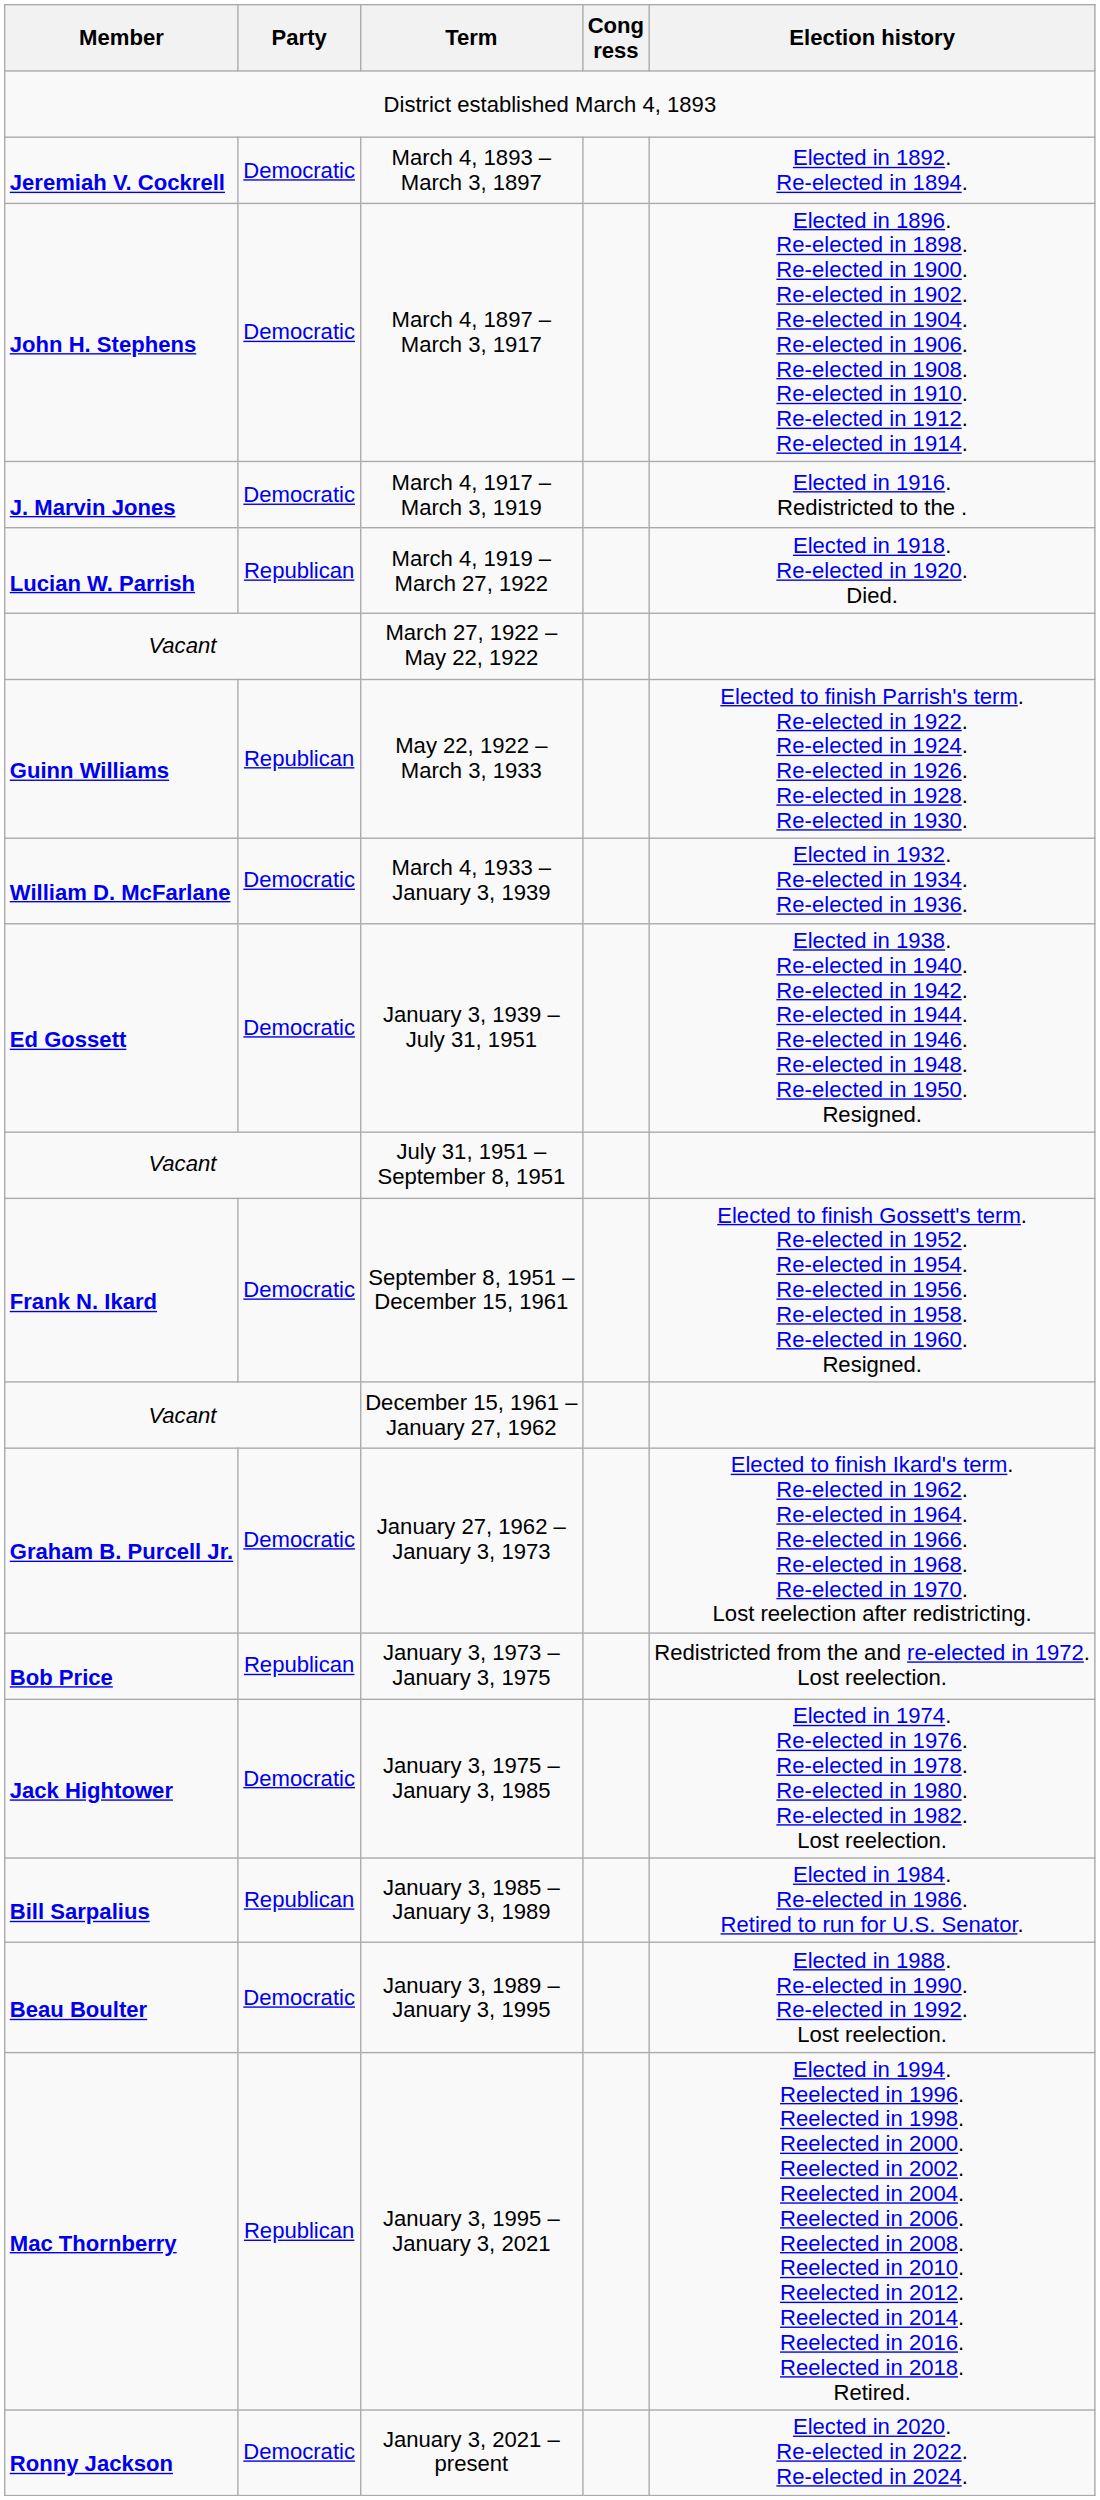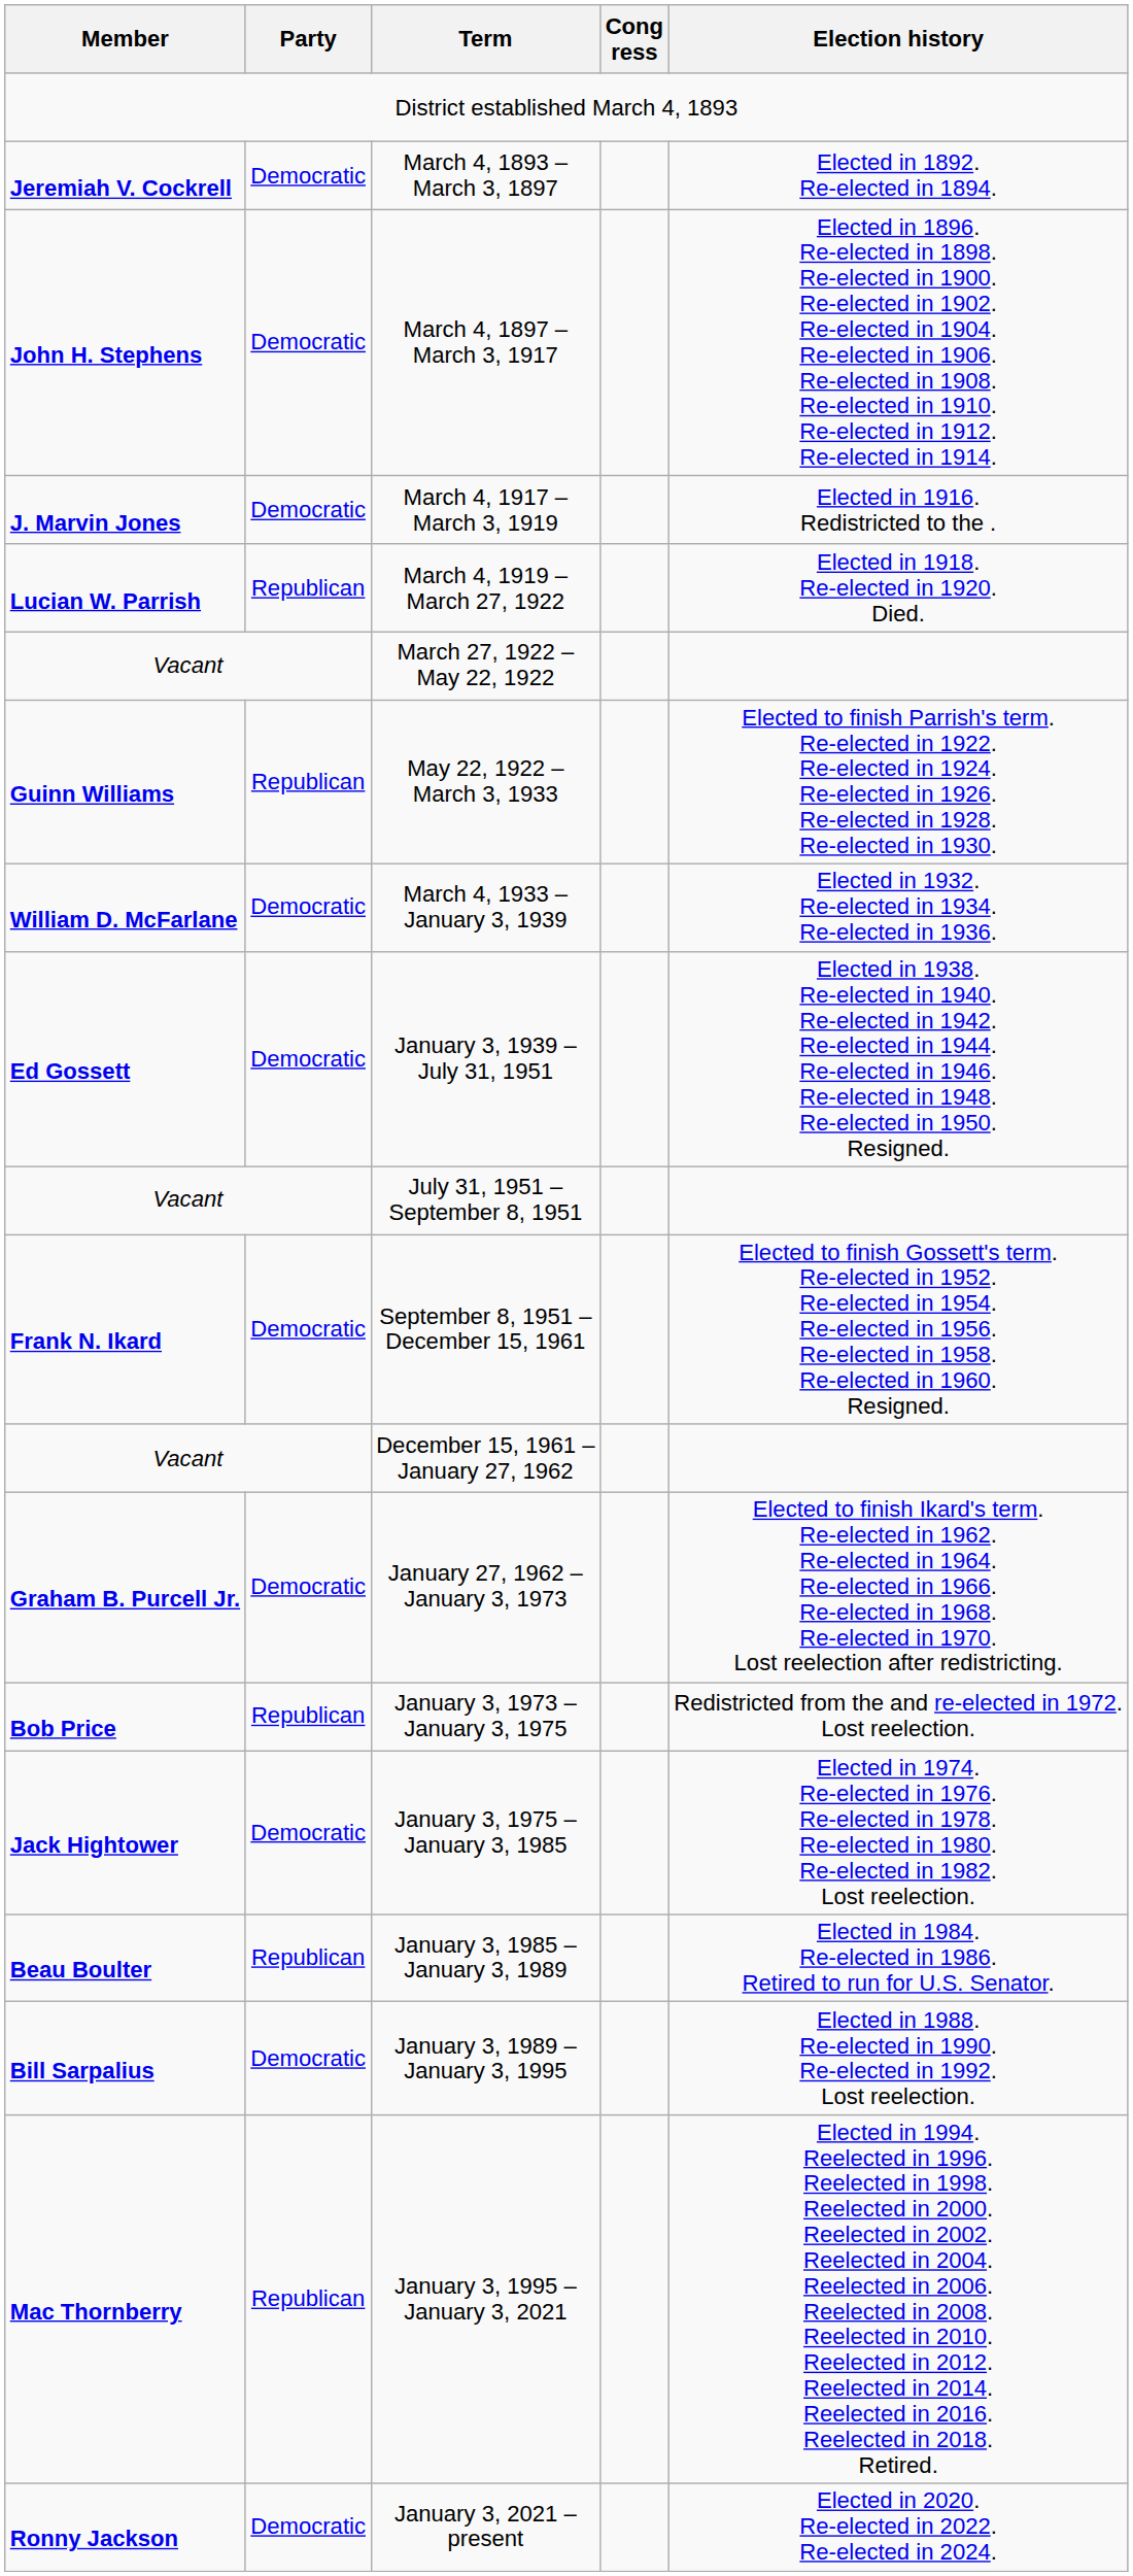 <table class=wikitable style="text-align:center">
 <tr style="height:3em">
 <th>Member</th>
 <th>Party</th>
 <th>Term</th>
 <th>Cong<br>ress</th>
 <th>Election history</th>
 </tr>
 <tr style="height:3em">
 <td colspan=5>District established March 4, 1893</td>
 </tr>
 <tr style="height:3em">
 <td align=left><br><strong><a href='#'>Jeremiah V. Cockrell</a></strong><br></td>
 <td><a href='#'>Democratic</a></td>
 <td nowrap>March 4, 1893 –<br>March 3, 1897</td>
 <td></td>
 <td><a href='#'>Elected in 1892</a>.<br><a href='#'>Re-elected in 1894</a>.<br></td>
 </tr>
 <tr style="height:3em">
 <td align=left><br><strong><a href='#'>John H. Stephens</a></strong><br></td>
 <td><a href='#'>Democratic</a></td>
 <td nowrap>March 4, 1897 –<br>March 3, 1917</td>
 <td></td>
 <td><a href='#'>Elected in 1896</a>.<br><a href='#'>Re-elected in 1898</a>.<br><a href='#'>Re-elected in 1900</a>.<br><a href='#'>Re-elected in 1902</a>.<br><a href='#'>Re-elected in 1904</a>.<br><a href='#'>Re-elected in 1906</a>.<br><a href='#'>Re-elected in 1908</a>.<br><a href='#'>Re-elected in 1910</a>.<br><a href='#'>Re-elected in 1912</a>.<br><a href='#'>Re-elected in 1914</a>.<br></td>
 </tr>
 <tr style="height:3em">
 <td align=left><br><strong><a href='#'>J. Marvin Jones</a></strong><br></td>
 <td><a href='#'>Democratic</a></td>
 <td nowrap>March 4, 1917 –<br>March 3, 1919</td>
 <td></td>
 <td><a href='#'>Elected in 1916</a>.<br>Redistricted to the .</td>
 </tr>
 <tr style="height:3em">
 <td align=left><br><strong><a href='#'>Lucian W. Parrish</a></strong><br></td>
 <td><a href='#'>Republican</a></td>
 <td nowrap>March 4, 1919 –<br>March 27, 1922</td>
 <td></td>
 <td><a href='#'>Elected in 1918</a>.<br><a href='#'>Re-elected in 1920</a>.<br>Died.</td>
 </tr>
 <tr style="height:3em">
 <td colspan=2><em>Vacant</em></td>
 <td nowrap>March 27, 1922 –<br>May 22, 1922</td>
 <td></td>
 <td></td>
 </tr>
 <tr style="height:3em">
 <td align=left> <br> <strong><a href='#'>Guinn Williams</a></strong><br></td>
 <td><a href='#'>Republican</a></td>
 <td nowrap>May 22, 1922 –<br>March 3, 1933</td>
 <td></td>
 <td><a href='#'>Elected to finish Parrish's term</a>.<br><a href='#'>Re-elected in 1922</a>.<br><a href='#'>Re-elected in 1924</a>.<br><a href='#'>Re-elected in 1926</a>.<br><a href='#'>Re-elected in 1928</a>.<br><a href='#'>Re-elected in 1930</a>.<br></td>
 </tr>
 <tr style="height:3em">
 <td align=left><br><strong><a href='#'>William D. McFarlane</a></strong><br></td>
 <td><a href='#'>Democratic</a></td>
 <td nowrap>March 4, 1933 –<br>January 3, 1939</td>
 <td></td>
 <td><a href='#'>Elected in 1932</a>.<br><a href='#'>Re-elected in 1934</a>.<br><a href='#'>Re-elected in 1936</a>.<br></td>
 </tr>
 <tr style="height:3em">
 <td align=left><br> <strong><a href='#'>Ed Gossett</a></strong><br></td>
 <td><a href='#'>Democratic</a></td>
 <td nowrap>January 3, 1939 –<br>July 31, 1951</td>
 <td></td>
 <td><a href='#'>Elected in 1938</a>.<br><a href='#'>Re-elected in 1940</a>.<br><a href='#'>Re-elected in 1942</a>.<br><a href='#'>Re-elected in 1944</a>.<br><a href='#'>Re-elected in 1946</a>.<br><a href='#'>Re-elected in 1948</a>.<br><a href='#'>Re-elected in 1950</a>.<br>Resigned.</td>
 </tr>
 <tr style="height:3em">
 <td colspan=2><em>Vacant</em></td>
 <td nowrap>July 31, 1951 –<br>September 8, 1951</td>
 <td></td>
 <td></td>
 </tr>
 <tr style="height:3em">
 <td align=left><br><strong><a href='#'>Frank N. Ikard</a></strong><br></td>
 <td><a href='#'>Democratic</a></td>
 <td nowrap>September 8, 1951 –<br>December 15, 1961</td>
 <td></td>
 <td><a href='#'>Elected to finish Gossett's term</a>.<br><a href='#'>Re-elected in 1952</a>.<br><a href='#'>Re-elected in 1954</a>.<br><a href='#'>Re-elected in 1956</a>.<br><a href='#'>Re-elected in 1958</a>.<br><a href='#'>Re-elected in 1960</a>.<br>Resigned.</td>
 </tr>
 <tr style="height:3em">
 <td colspan=2><em>Vacant</em></td>
 <td nowrap>December 15, 1961 –<br>January 27, 1962</td>
 <td></td>
 <td></td>
 </tr>
 <tr style="height:3em">
 <td align=left><br><strong><a href='#'>Graham B. Purcell Jr.</a></strong><br></td>
 <td><a href='#'>Democratic</a></td>
 <td nowrap>January 27, 1962 –<br>January 3, 1973</td>
 <td></td>
 <td><a href='#'>Elected to finish Ikard's term</a>.<br><a href='#'>Re-elected in 1962</a>.<br><a href='#'>Re-elected in 1964</a>.<br><a href='#'>Re-elected in 1966</a>.<br><a href='#'>Re-elected in 1968</a>.<br><a href='#'>Re-elected in 1970</a>.<br>Lost reelection after redistricting.</td>
 </tr>
 <tr style="height:3em">
 <td align=left><br><strong><a href='#'>Bob Price</a></strong><br></td>
 <td><a href='#'>Republican</a></td>
 <td nowrap>January 3, 1973 –<br>January 3, 1975</td>
 <td></td>
 <td>Redistricted from the  and <a href='#'>re-elected in 1972</a>.<br>Lost reelection.</td>
 </tr>
 <tr style="height:3em">
 <td align=left><br><strong><a href='#'>Jack Hightower</a></strong><br></td>
 <td><a href='#'>Democratic</a></td>
 <td nowrap>January 3, 1975 –<br>January 3, 1985</td>
 <td></td>
 <td><a href='#'>Elected in 1974</a>.<br><a href='#'>Re-elected in 1976</a>.<br><a href='#'>Re-elected in 1978</a>.<br><a href='#'>Re-elected in 1980</a>.<br><a href='#'>Re-elected in 1982</a>.<br>Lost reelection.</td>
 </tr>
 <tr style="height:3em">
-<td align=left><br><strong><a href='#'>Bill Sarpalius</a></strong><br></td>
+<td align=left><br><strong><a href='#'>Beau Boulter</a></strong><br></td>
 <td><a href='#'>Republican</a></td>
 <td nowrap>January 3, 1985 –<br>January 3, 1989</td>
 <td></td>
 <td><a href='#'>Elected in 1984</a>.<br><a href='#'>Re-elected in 1986</a>.<br><a href='#'>Retired to run for U.S. Senator</a>.</td>
 </tr>
 <tr style="height:3em">
-<td align=left><br><strong><a href='#'>Beau Boulter</a></strong><br></td>
+<td align=left><br><strong><a href='#'>Bill Sarpalius</a></strong><br></td>
 <td><a href='#'>Democratic</a></td>
 <td nowrap>January 3, 1989 –<br>January 3, 1995</td>
 <td></td>
 <td><a href='#'>Elected in 1988</a>.<br><a href='#'>Re-elected in 1990</a>.<br><a href='#'>Re-elected in 1992</a>.<br>Lost reelection.</td>
 </tr>
 <tr style="height:3em">
 <td align=left><br><strong><a href='#'>Mac Thornberry</a></strong><br></td>
 <td><a href='#'>Republican</a></td>
 <td nowrap>January 3, 1995 –<br>January 3, 2021</td>
 <td></td>
 <td><a href='#'>Elected in 1994</a>.<br><a href='#'>Reelected in 1996</a>.<br><a href='#'>Reelected in 1998</a>.<br><a href='#'>Reelected in 2000</a>.<br><a href='#'>Reelected in 2002</a>.<br><a href='#'>Reelected in 2004</a>.<br><a href='#'>Reelected in 2006</a>.<br><a href='#'>Reelected in 2008</a>.<br><a href='#'>Reelected in 2010</a>.<br><a href='#'>Reelected in 2012</a>.<br><a href='#'>Reelected in 2014</a>.<br><a href='#'>Reelected in 2016</a>.<br><a href='#'>Reelected in 2018</a>.<br>Retired.</td>
 </tr>
 <tr style="height:3em">
 <td align=left><br><strong><a href='#'>Ronny Jackson</a></strong><br></td>
 <td><a href='#'>Democratic</a></td>
 <td>January 3, 2021 –<br>present</td>
 <td></td>
 <td><a href='#'>Elected in 2020</a>.<br><a href='#'>Re-elected in 2022</a>.<br><a href='#'>Re-elected in 2024</a>.</td>
 </tr>
 </table>
